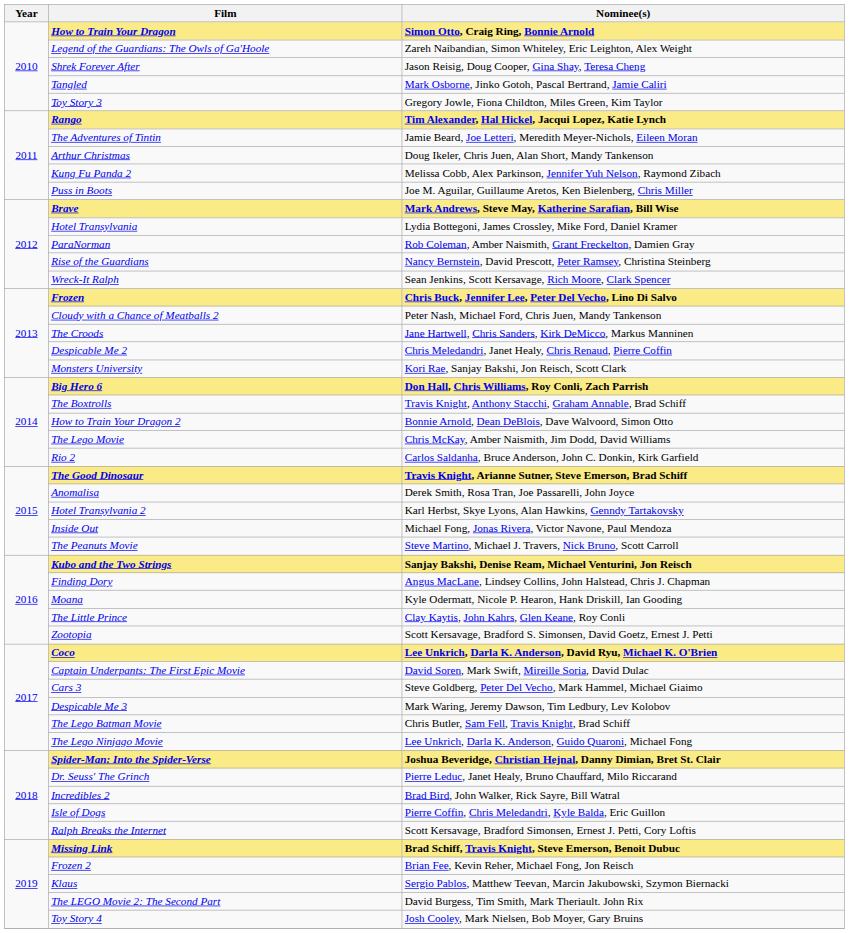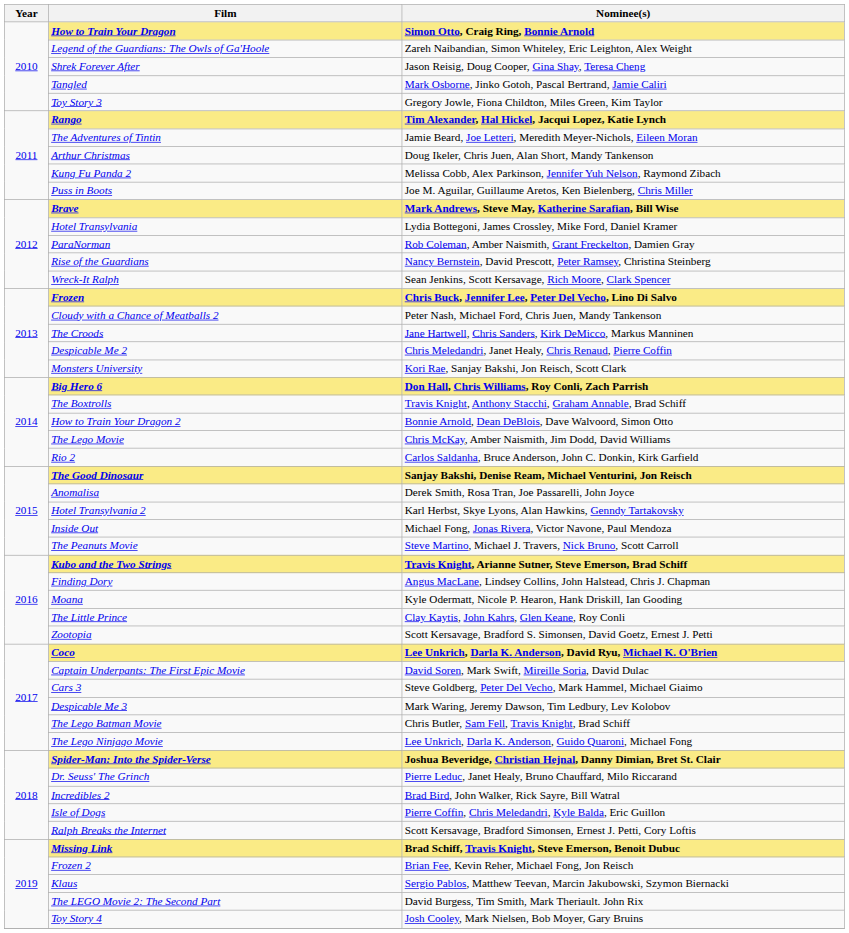 <table class="wikitable" width="95%" cellpadding="5">
 <tr>
 <th width="5%">Year</th>
 <th width="40%">Film</th>
 <th width="50%">Nominee(s)</th>
 </tr>
 <tr>
 <td rowspan="5" style="text-align:center;"><a href='#'>2010</a><br></td>
 <td style="background:#FAEB86;"><strong><em><a href='#'>How to Train Your Dragon</a></em></strong></td>
 <td style="background:#FAEB86;"><strong><a href='#'>Simon Otto</a>, Craig Ring, <a href='#'>Bonnie Arnold</a></strong></td>
 </tr>
 <tr>
 <td><em><a href='#'>Legend of the Guardians: The Owls of Ga'Hoole</a></em></td>
 <td>Zareh Naibandian, Simon Whiteley, Eric Leighton, Alex Weight</td>
 </tr>
 <tr>
 <td><em><a href='#'>Shrek Forever After</a></em></td>
 <td>Jason Reisig, Doug Cooper, <a href='#'>Gina Shay</a>, <a href='#'>Teresa Cheng</a></td>
 </tr>
 <tr>
 <td><em><a href='#'>Tangled</a></em></td>
 <td><a href='#'>Mark Osborne</a>, Jinko Gotoh, Pascal Bertrand, <a href='#'>Jamie Caliri</a></td>
 </tr>
 <tr>
 <td><em><a href='#'>Toy Story 3</a></em></td>
 <td>Gregory Jowle, Fiona Childton, Miles Green, Kim Taylor</td>
 </tr>
 <tr>
 <td rowspan="5" style="text-align:center;"><a href='#'>2011</a><br></td>
 <td style="background:#FAEB86;"><strong><em><a href='#'>Rango</a></em></strong></td>
 <td style="background:#FAEB86;"><strong><a href='#'>Tim Alexander</a>, <a href='#'>Hal Hickel</a>, Jacqui Lopez, Katie Lynch</strong></td>
 </tr>
 <tr>
 <td><em><a href='#'>The Adventures of Tintin</a></em></td>
 <td>Jamie Beard, <a href='#'>Joe Letteri</a>, Meredith Meyer-Nichols, <a href='#'>Eileen Moran</a></td>
 </tr>
 <tr>
 <td><em><a href='#'>Arthur Christmas</a></em></td>
 <td>Doug Ikeler, Chris Juen, Alan Short, Mandy Tankenson</td>
 </tr>
 <tr>
 <td><em><a href='#'>Kung Fu Panda 2</a></em></td>
 <td>Melissa Cobb, Alex Parkinson, <a href='#'>Jennifer Yuh Nelson</a>, Raymond Zibach</td>
 </tr>
 <tr>
 <td><em><a href='#'>Puss in Boots</a></em></td>
 <td>Joe M. Aguilar, Guillaume Aretos, Ken Bielenberg, <a href='#'>Chris Miller</a></td>
 </tr>
 <tr>
 <td rowspan="5" style="text-align:center;"><a href='#'>2012</a><br></td>
 <td style="background:#FAEB86;"><strong><em><a href='#'>Brave</a></em></strong></td>
 <td style="background:#FAEB86;"><strong><a href='#'>Mark Andrews</a>, Steve May, <a href='#'>Katherine Sarafian</a>, Bill Wise</strong></td>
 </tr>
 <tr>
 <td><em><a href='#'>Hotel Transylvania</a></em></td>
 <td>Lydia Bottegoni, James Crossley, Mike Ford, Daniel Kramer</td>
 </tr>
 <tr>
 <td><em><a href='#'>ParaNorman</a></em></td>
 <td><a href='#'>Rob Coleman</a>, Amber Naismith, <a href='#'>Grant Freckelton</a>, Damien Gray</td>
 </tr>
 <tr>
 <td><em><a href='#'>Rise of the Guardians</a></em></td>
 <td><a href='#'>Nancy Bernstein</a>, David Prescott, <a href='#'>Peter Ramsey</a>, Christina Steinberg</td>
 </tr>
 <tr>
 <td><em><a href='#'>Wreck-It Ralph</a></em></td>
 <td>Sean Jenkins, Scott Kersavage, <a href='#'>Rich Moore</a>, <a href='#'>Clark Spencer</a></td>
 </tr>
 <tr>
 <td rowspan="5" style="text-align:center;"><a href='#'>2013</a><br></td>
 <td style="background:#FAEB86;"><strong><em><a href='#'>Frozen</a></em></strong></td>
 <td style="background:#FAEB86;"><strong><a href='#'>Chris Buck</a>, <a href='#'>Jennifer Lee</a>, <a href='#'>Peter Del Vecho</a>, Lino Di Salvo</strong></td>
 </tr>
 <tr>
 <td><em><a href='#'>Cloudy with a Chance of Meatballs 2</a></em></td>
 <td>Peter Nash, Michael Ford, Chris Juen, Mandy Tankenson</td>
 </tr>
 <tr>
 <td><em><a href='#'>The Croods</a></em></td>
 <td><a href='#'>Jane Hartwell</a>, <a href='#'>Chris Sanders</a>, <a href='#'>Kirk DeMicco</a>, Markus Manninen</td>
 </tr>
 <tr>
 <td><em><a href='#'>Despicable Me 2</a></em></td>
 <td><a href='#'>Chris Meledandri</a>, Janet Healy, <a href='#'>Chris Renaud</a>, <a href='#'>Pierre Coffin</a></td>
 </tr>
 <tr>
 <td><em><a href='#'>Monsters University</a></em></td>
 <td><a href='#'>Kori Rae</a>, Sanjay Bakshi, Jon Reisch, Scott Clark</td>
 </tr>
 <tr>
 <td rowspan="5" style="text-align:center;"><a href='#'>2014</a><br></td>
 <td style="background:#FAEB86;"><strong><em><a href='#'>Big Hero 6</a></em></strong></td>
 <td style="background:#FAEB86;"><strong><a href='#'>Don Hall</a>, <a href='#'>Chris Williams</a>, Roy Conli, Zach Parrish</strong></td>
 </tr>
 <tr>
 <td><em><a href='#'>The Boxtrolls</a></em></td>
 <td><a href='#'>Travis Knight</a>, <a href='#'>Anthony Stacchi</a>, <a href='#'>Graham Annable</a>, Brad Schiff</td>
 </tr>
 <tr>
 <td><em><a href='#'>How to Train Your Dragon 2</a></em></td>
 <td><a href='#'>Bonnie Arnold</a>, <a href='#'>Dean DeBlois</a>, Dave Walvoord, Simon Otto</td>
 </tr>
 <tr>
 <td><em><a href='#'>The Lego Movie</a></em></td>
 <td><a href='#'>Chris McKay</a>, Amber Naismith, Jim Dodd, David Williams</td>
 </tr>
 <tr>
 <td><em><a href='#'>Rio 2</a></em></td>
 <td><a href='#'>Carlos Saldanha</a>, Bruce Anderson, John C. Donkin, Kirk Garfield</td>
 </tr>
 <tr>
 <td rowspan="5" style="text-align:center;"><a href='#'>2015</a><br></td>
 <td style="background:#FAEB86;"><strong><em><a href='#'>The Good Dinosaur</a></em></strong></td>
-<td style="background:#FAEB86;"><strong><a href='#'>Travis Knight</a>, Arianne Sutner, Steve Emerson, Brad Schiff</strong></td>
+<td style="background:#FAEB86;"><strong>Sanjay Bakshi, Denise Ream, Michael Venturini, Jon Reisch</strong></td>
 </tr>
 <tr>
 <td><em><a href='#'>Anomalisa</a></em></td>
 <td>Derek Smith, Rosa Tran, Joe Passarelli, John Joyce</td>
 </tr>
 <tr>
 <td><em><a href='#'>Hotel Transylvania 2</a></em></td>
 <td>Karl Herbst, Skye Lyons, Alan Hawkins, <a href='#'>Genndy Tartakovsky</a></td>
 </tr>
 <tr>
 <td><em><a href='#'>Inside Out</a></em></td>
 <td>Michael Fong, <a href='#'>Jonas Rivera</a>, Victor Navone, Paul Mendoza</td>
 </tr>
 <tr>
 <td><em><a href='#'>The Peanuts Movie</a></em></td>
 <td><a href='#'>Steve Martino</a>, Michael J. Travers, <a href='#'>Nick Bruno</a>, Scott Carroll</td>
 </tr>
 <tr>
 <td rowspan="5" style="text-align:center;"><a href='#'>2016</a><br></td>
 <td style="background:#FAEB86;"><strong><em><a href='#'>Kubo and the Two Strings</a></em></strong></td>
-<td style="background:#FAEB86;"><strong>Sanjay Bakshi, Denise Ream, Michael Venturini, Jon Reisch</strong></td>
+<td style="background:#FAEB86;"><strong><a href='#'>Travis Knight</a>, Arianne Sutner, Steve Emerson, Brad Schiff</strong></td>
 </tr>
 <tr>
 <td><em><a href='#'>Finding Dory</a></em></td>
 <td><a href='#'>Angus MacLane</a>, Lindsey Collins, John Halstead, Chris J. Chapman</td>
 </tr>
 <tr>
 <td><em><a href='#'>Moana</a></em></td>
 <td>Kyle Odermatt, Nicole P. Hearon, Hank Driskill, Ian Gooding</td>
 </tr>
 <tr>
 <td><em><a href='#'>The Little Prince</a></em></td>
 <td><a href='#'>Clay Kaytis</a>, <a href='#'>John Kahrs</a>, <a href='#'>Glen Keane</a>, Roy Conli</td>
 </tr>
 <tr>
 <td><em><a href='#'>Zootopia</a></em></td>
 <td>Scott Kersavage, Bradford S. Simonsen, David Goetz, Ernest J. Petti</td>
 </tr>
 <tr>
 <td rowspan="6" style="text-align:center;"><a href='#'>2017</a><br></td>
 <td style="background:#FAEB86;"><strong><em><a href='#'>Coco</a></em></strong></td>
 <td style="background:#FAEB86;"><strong><a href='#'>Lee Unkrich</a>, <a href='#'>Darla K. Anderson</a>, David Ryu, <a href='#'>Michael K. O'Brien</a></strong></td>
 </tr>
 <tr>
 <td><em><a href='#'>Captain Underpants: The First Epic Movie</a></em></td>
 <td><a href='#'>David Soren</a>, Mark Swift, <a href='#'>Mireille Soria</a>, David Dulac</td>
 </tr>
 <tr>
 <td><em><a href='#'>Cars 3</a></em></td>
 <td>Steve Goldberg, <a href='#'>Peter Del Vecho</a>, Mark Hammel, Michael Giaimo</td>
 </tr>
 <tr>
 <td><em><a href='#'>Despicable Me 3</a></em></td>
 <td>Mark Waring, Jeremy Dawson, Tim Ledbury, Lev Kolobov</td>
 </tr>
 <tr>
 <td><em><a href='#'>The Lego Batman Movie</a></em></td>
 <td>Chris Butler, <a href='#'>Sam Fell</a>, <a href='#'>Travis Knight</a>, Brad Schiff</td>
 </tr>
 <tr>
 <td><em><a href='#'>The Lego Ninjago Movie</a></em></td>
 <td><a href='#'>Lee Unkrich</a>, <a href='#'>Darla K. Anderson</a>, <a href='#'>Guido Quaroni</a>, Michael Fong</td>
 </tr>
 <tr>
 <td rowspan="5" style="text-align:center;"><a href='#'>2018</a><br></td>
 <td style="background:#FAEB86;"><strong><em><a href='#'>Spider-Man: Into the Spider-Verse</a></em></strong></td>
 <td style="background:#FAEB86;"><strong>Joshua Beveridge, <a href='#'>Christian Hejnal</a>, Danny Dimian, Bret St. Clair</strong></td>
 </tr>
 <tr>
 <td><em><a href='#'>Dr. Seuss' The Grinch</a></em></td>
 <td><a href='#'>Pierre Leduc</a>, Janet Healy, Bruno Chauffard, Milo Riccarand</td>
 </tr>
 <tr>
 <td><em><a href='#'>Incredibles 2</a></em></td>
 <td><a href='#'>Brad Bird</a>, John Walker, Rick Sayre, Bill Watral</td>
 </tr>
 <tr>
 <td><em><a href='#'>Isle of Dogs</a></em></td>
 <td><a href='#'>Pierre Coffin</a>, <a href='#'>Chris Meledandri</a>, <a href='#'>Kyle Balda</a>, Eric Guillon</td>
 </tr>
 <tr>
 <td><em><a href='#'>Ralph Breaks the Internet</a></em></td>
 <td>Scott Kersavage, Bradford Simonsen, Ernest J. Petti, Cory Loftis</td>
 </tr>
 <tr>
 <td rowspan="5" style="text-align:center;"><a href='#'>2019</a><br></td>
 <td style="background:#FAEB86;"><strong><em><a href='#'>Missing Link</a></em></strong></td>
 <td style="background:#FAEB86;"><strong>Brad Schiff, <a href='#'>Travis Knight</a>, Steve Emerson, Benoit Dubuc</strong></td>
 </tr>
 <tr>
 <td><em><a href='#'>Frozen 2</a></em></td>
 <td><a href='#'>Brian Fee</a>, Kevin Reher, Michael Fong, Jon Reisch</td>
 </tr>
 <tr>
 <td><em><a href='#'>Klaus</a></em></td>
 <td><a href='#'>Sergio Pablos</a>, Matthew Teevan, Marcin Jakubowski, Szymon Biernacki</td>
 </tr>
 <tr>
 <td><em><a href='#'>The LEGO Movie 2: The Second Part</a></em></td>
 <td>David Burgess, Tim Smith, Mark Theriault. John Rix</td>
 </tr>
 <tr>
 <td><em><a href='#'>Toy Story 4</a></em></td>
 <td><a href='#'>Josh Cooley</a>, Mark Nielsen, Bob Moyer, Gary Bruins</td>
 </tr>
 <tr>
 </tr>
 </table>
